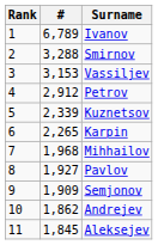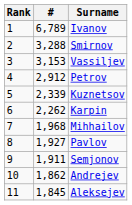 <table class="wikitable">
 <tr>
 <th>Rank</th>
 <th>#</th>
 <th>Surname</th>
 </tr>
 <tr>
 <td>1</td>
 <td>6,789</td>
 <td><a href='#'>Ivanov</a></td>
 </tr>
 <tr>
 <td>2</td>
 <td>3,288</td>
 <td><a href='#'>Smirnov</a></td>
 </tr>
 <tr>
 <td>3</td>
 <td>3,153</td>
 <td><a href='#'>Vassiljev</a></td>
 </tr>
 <tr>
 <td>4</td>
 <td>2,912</td>
 <td><a href='#'>Petrov</a></td>
 </tr>
 <tr>
 <td>5</td>
 <td>2,339</td>
 <td><a href='#'>Kuznetsov</a></td>
 </tr>
 <tr>
 <td>6</td>
-<td>2,265</td>
+<td>2,262</td>
 <td><a href='#'>Karpin</a></td>
 </tr>
 <tr>
 <td>7</td>
 <td>1,968</td>
 <td><a href='#'>Mihhailov</a></td>
 </tr>
 <tr>
 <td>8</td>
 <td>1,927</td>
 <td><a href='#'>Pavlov</a></td>
 </tr>
 <tr>
 <td>9</td>
-<td>1,909</td>
+<td>1,911</td>
 <td><a href='#'>Semjonov</a></td>
 </tr>
 <tr>
 <td>10</td>
 <td>1,862</td>
 <td><a href='#'>Andrejev</a></td>
 </tr>
 <tr>
 <td>11</td>
 <td>1,845</td>
 <td><a href='#'>Aleksejev</a></td>
 </tr>
 </table>
